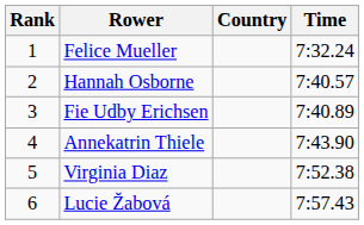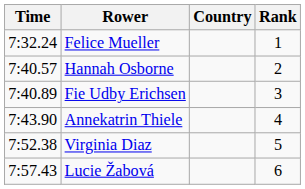 <table class="wikitable" style="text-align:center">
 <tr>
-<th>Rank</th>
+<th>Time</th>
 <th>Rower</th>
 <th>Country</th>
-<th>Time</th>
+<th>Rank</th>
 </tr>
 <tr>
-<td>1</td>
+<td>7:32.24</td>
 <td align="left"><a href='#'>Felice Mueller</a></td>
 <td align="left"></td>
-<td>7:32.24</td>
+<td>1</td>
 </tr>
 <tr>
-<td>2</td>
+<td>7:40.57</td>
 <td align="left"><a href='#'>Hannah Osborne</a></td>
 <td align="left"></td>
-<td>7:40.57</td>
+<td>2</td>
 </tr>
 <tr>
-<td>3</td>
+<td>7:40.89</td>
 <td align="left"><a href='#'>Fie Udby Erichsen</a></td>
 <td align="left"></td>
-<td>7:40.89</td>
+<td>3</td>
 </tr>
 <tr>
-<td>4</td>
+<td>7:43.90</td>
 <td align="left"><a href='#'>Annekatrin Thiele</a></td>
 <td align="left"></td>
-<td>7:43.90</td>
+<td>4</td>
 </tr>
 <tr>
-<td>5</td>
+<td>7:52.38</td>
 <td align="left"><a href='#'>Virginia Diaz</a></td>
 <td align="left"></td>
-<td>7:52.38</td>
+<td>5</td>
 </tr>
 <tr>
-<td>6</td>
+<td>7:57.43</td>
 <td align="left"><a href='#'>Lucie Žabová</a></td>
 <td align="left"></td>
-<td>7:57.43</td>
+<td>6</td>
 </tr>
 </table>
